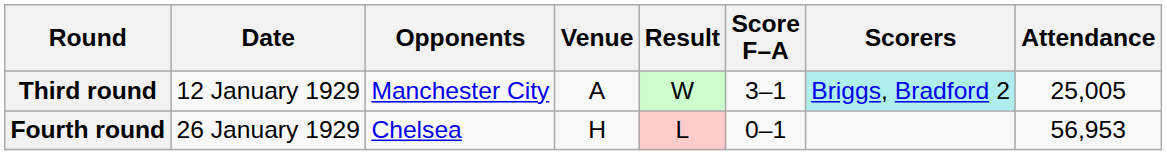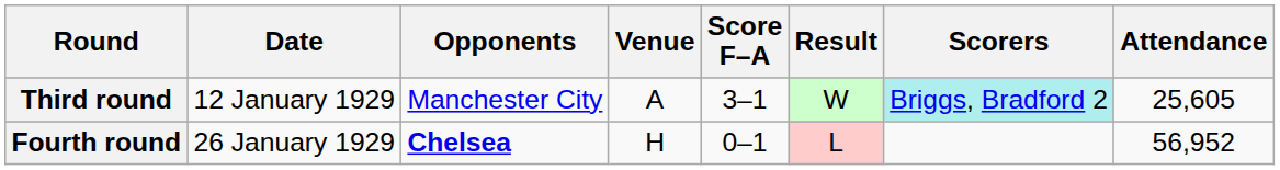 <table class="wikitable plainrowheaders" style="text-align:center">
 <tr>
 <th scope="col">Round</th>
 <th scope="col">Date</th>
 <th scope="col">Opponents</th>
 <th scope="col">Venue</th>
+<th scope="col">Score<br>F–A</th>
 <th scope="col">Result</th>
-<th scope="col">Score<br>F–A</th>
 <th scope="col">Scorers</th>
 <th scope="col">Attendance</th>
 </tr>
 <tr>
 <th scope="row">Third round</th>
 <td align="left">12 January 1929</td>
 <td align="left"><a href='#'>Manchester City</a></td>
 <td>A</td>
+<td>3–1</td>
 <td style=background:#cfc>W</td>
-<td>3–1</td>
 <td align="left" style="background: paleturquoise;"><a href='#'>Briggs</a>, <a href='#'>Bradford</a> 2</td>
-<td>25,005</td>
+<td>25,605</td>
 </tr>
 <tr>
 <th scope="row">Fourth round</th>
 <td align="left">26 January 1929</td>
-<td align="left"><a href='#'>Chelsea</a></td>
+<td align="left"><strong><a href='#'>Chelsea</a></strong></td>
 <td>H</td>
+<td>0–1</td>
 <td style=background:#fcc>L</td>
-<td>0–1</td>
 <td></td>
-<td>56,953</td>
+<td>56,952</td>
 </tr>
 </table>
